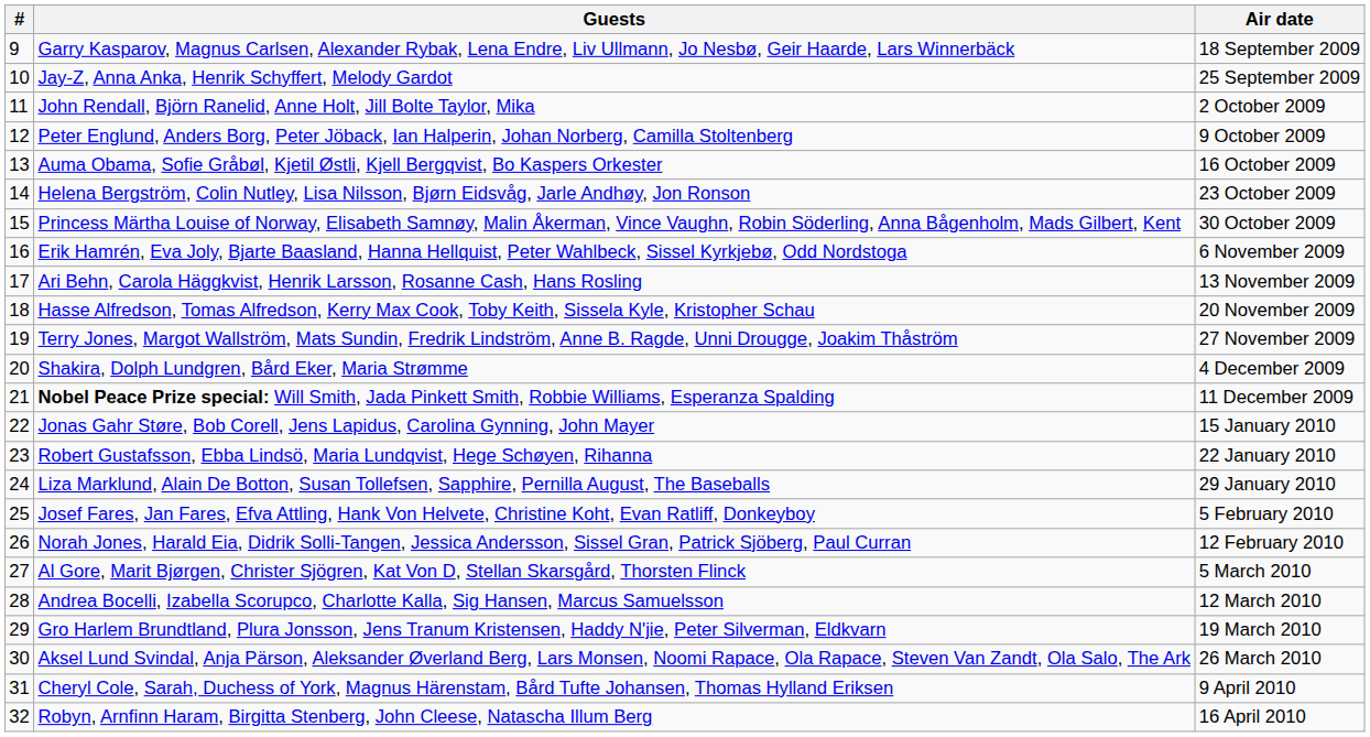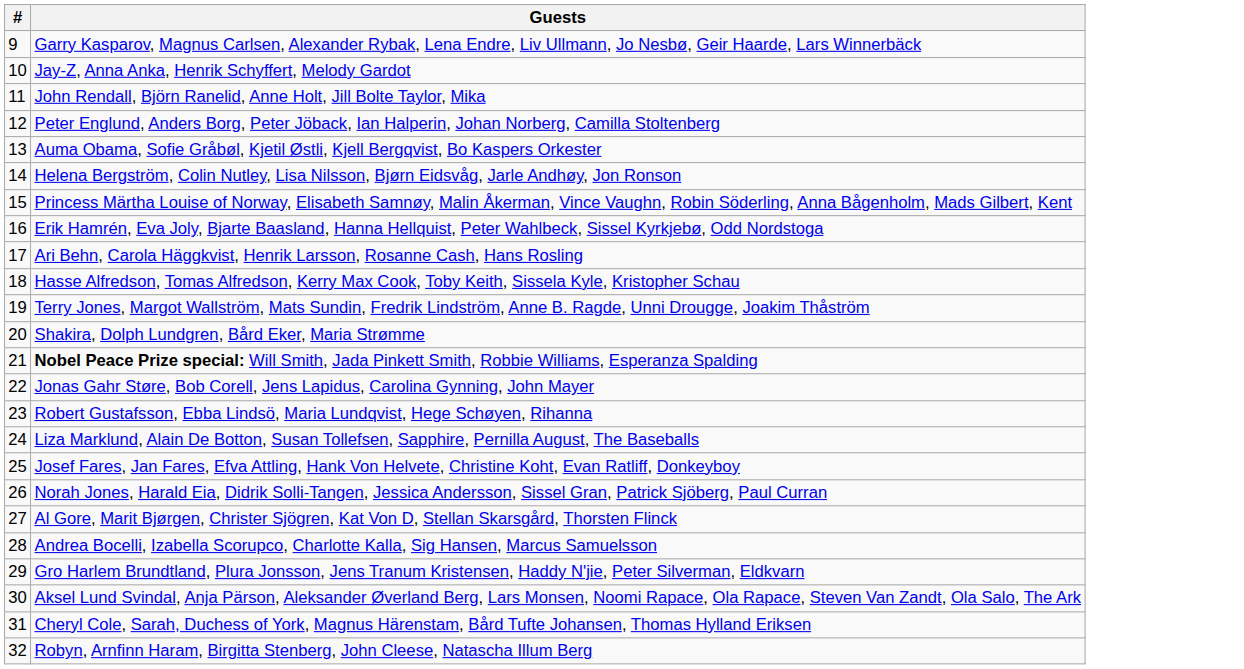 <table class="wikitable">
 <tr>
 <th>#</th>
 <th>Guests</th>
-<th>Air date</th>
 </tr>
 <tr>
 <td>9</td>
 <td><a href='#'>Garry Kasparov</a>, <a href='#'>Magnus Carlsen</a>, <a href='#'>Alexander Rybak</a>, <a href='#'>Lena Endre</a>, <a href='#'>Liv Ullmann</a>, <a href='#'>Jo Nesbø</a>, <a href='#'>Geir Haarde</a>, <a href='#'>Lars Winnerbäck</a></td>
-<td>18 September 2009</td>
 </tr>
 <tr>
 <td>10</td>
 <td><a href='#'>Jay-Z</a>, <a href='#'>Anna Anka</a>, <a href='#'>Henrik Schyffert</a>, <a href='#'>Melody Gardot</a></td>
-<td>25 September 2009</td>
 </tr>
 <tr>
 <td>11</td>
 <td><a href='#'>John Rendall</a>, <a href='#'>Björn Ranelid</a>, <a href='#'>Anne Holt</a>, <a href='#'>Jill Bolte Taylor</a>, <a href='#'>Mika</a></td>
-<td>2 October 2009</td>
 </tr>
 <tr>
 <td>12</td>
 <td><a href='#'>Peter Englund</a>, <a href='#'>Anders Borg</a>, <a href='#'>Peter Jöback</a>, <a href='#'>Ian Halperin</a>, <a href='#'>Johan Norberg</a>, <a href='#'>Camilla Stoltenberg</a></td>
-<td>9 October 2009</td>
 </tr>
 <tr>
 <td>13</td>
 <td><a href='#'>Auma Obama</a>, <a href='#'>Sofie Gråbøl</a>, <a href='#'>Kjetil Østli</a>, <a href='#'>Kjell Bergqvist</a>, <a href='#'>Bo Kaspers Orkester</a></td>
-<td>16 October 2009</td>
 </tr>
 <tr>
 <td>14</td>
 <td><a href='#'>Helena Bergström</a>, <a href='#'>Colin Nutley</a>, <a href='#'>Lisa Nilsson</a>, <a href='#'>Bjørn Eidsvåg</a>, <a href='#'>Jarle Andhøy</a>, <a href='#'>Jon Ronson</a></td>
-<td>23 October 2009</td>
 </tr>
 <tr>
 <td>15</td>
 <td><a href='#'>Princess Märtha Louise of Norway</a>, <a href='#'>Elisabeth Samnøy</a>, <a href='#'>Malin Åkerman</a>, <a href='#'>Vince Vaughn</a>, <a href='#'>Robin Söderling</a>, <a href='#'>Anna Bågenholm</a>, <a href='#'>Mads Gilbert</a>, <a href='#'>Kent</a></td>
-<td>30 October 2009</td>
 </tr>
 <tr>
 <td>16</td>
 <td><a href='#'>Erik Hamrén</a>, <a href='#'>Eva Joly</a>, <a href='#'>Bjarte Baasland</a>, <a href='#'>Hanna Hellquist</a>, <a href='#'>Peter Wahlbeck</a>, <a href='#'>Sissel Kyrkjebø</a>, <a href='#'>Odd Nordstoga</a></td>
-<td>6 November 2009</td>
 </tr>
 <tr>
 <td>17</td>
 <td><a href='#'>Ari Behn</a>, <a href='#'>Carola Häggkvist</a>, <a href='#'>Henrik Larsson</a>, <a href='#'>Rosanne Cash</a>, <a href='#'>Hans Rosling</a></td>
-<td>13 November 2009</td>
 </tr>
 <tr>
 <td>18</td>
 <td><a href='#'>Hasse Alfredson</a>, <a href='#'>Tomas Alfredson</a>, <a href='#'>Kerry Max Cook</a>, <a href='#'>Toby Keith</a>, <a href='#'>Sissela Kyle</a>, <a href='#'>Kristopher Schau</a></td>
-<td>20 November 2009</td>
 </tr>
 <tr>
 <td>19</td>
 <td><a href='#'>Terry Jones</a>, <a href='#'>Margot Wallström</a>, <a href='#'>Mats Sundin</a>, <a href='#'>Fredrik Lindström</a>, <a href='#'>Anne B. Ragde</a>, <a href='#'>Unni Drougge</a>, <a href='#'>Joakim Thåström</a></td>
-<td>27 November 2009</td>
 </tr>
 <tr>
 <td>20</td>
 <td><a href='#'>Shakira</a>, <a href='#'>Dolph Lundgren</a>, <a href='#'>Bård Eker</a>, <a href='#'>Maria Strømme</a></td>
-<td>4 December 2009</td>
 </tr>
 <tr>
 <td>21</td>
 <td><strong>Nobel Peace Prize special:</strong> <a href='#'>Will Smith</a>, <a href='#'>Jada Pinkett Smith</a>, <a href='#'>Robbie Williams</a>, <a href='#'>Esperanza Spalding</a></td>
-<td>11 December 2009</td>
 </tr>
 <tr>
 <td>22</td>
 <td><a href='#'>Jonas Gahr Støre</a>, <a href='#'>Bob Corell</a>, <a href='#'>Jens Lapidus</a>, <a href='#'>Carolina Gynning</a>, <a href='#'>John Mayer</a></td>
-<td>15 January 2010</td>
 </tr>
 <tr>
 <td>23</td>
 <td><a href='#'>Robert Gustafsson</a>, <a href='#'>Ebba Lindsö</a>, <a href='#'>Maria Lundqvist</a>, <a href='#'>Hege Schøyen</a>, <a href='#'>Rihanna</a></td>
-<td>22 January 2010</td>
 </tr>
 <tr>
 <td>24</td>
 <td><a href='#'>Liza Marklund</a>, <a href='#'>Alain De Botton</a>, <a href='#'>Susan Tollefsen</a>, <a href='#'>Sapphire</a>, <a href='#'>Pernilla August</a>, <a href='#'>The Baseballs</a></td>
-<td>29 January 2010</td>
 </tr>
 <tr>
 <td>25</td>
 <td><a href='#'>Josef Fares</a>, <a href='#'>Jan Fares</a>, <a href='#'>Efva Attling</a>, <a href='#'>Hank Von Helvete</a>, <a href='#'>Christine Koht</a>, <a href='#'>Evan Ratliff</a>, <a href='#'>Donkeyboy</a></td>
-<td>5 February 2010</td>
 </tr>
 <tr>
 <td>26</td>
 <td><a href='#'>Norah Jones</a>, <a href='#'>Harald Eia</a>, <a href='#'>Didrik Solli-Tangen</a>, <a href='#'>Jessica Andersson</a>, <a href='#'>Sissel Gran</a>, <a href='#'>Patrick Sjöberg</a>, <a href='#'>Paul Curran</a></td>
-<td>12 February 2010</td>
 </tr>
 <tr>
 <td>27</td>
 <td><a href='#'>Al Gore</a>, <a href='#'>Marit Bjørgen</a>, <a href='#'>Christer Sjögren</a>, <a href='#'>Kat Von D</a>, <a href='#'>Stellan Skarsgård</a>, <a href='#'>Thorsten Flinck</a></td>
-<td>5 March 2010</td>
 </tr>
 <tr>
 <td>28</td>
 <td><a href='#'>Andrea Bocelli</a>, <a href='#'>Izabella Scorupco</a>, <a href='#'>Charlotte Kalla</a>, <a href='#'>Sig Hansen</a>, <a href='#'>Marcus Samuelsson</a></td>
-<td>12 March 2010</td>
 </tr>
 <tr>
 <td>29</td>
 <td><a href='#'>Gro Harlem Brundtland</a>, <a href='#'>Plura Jonsson</a>, <a href='#'>Jens Tranum Kristensen</a>, <a href='#'>Haddy N'jie</a>, <a href='#'>Peter Silverman</a>, <a href='#'>Eldkvarn</a></td>
-<td>19 March 2010</td>
 </tr>
 <tr>
 <td>30</td>
 <td><a href='#'>Aksel Lund Svindal</a>, <a href='#'>Anja Pärson</a>, <a href='#'>Aleksander Øverland Berg</a>, <a href='#'>Lars Monsen</a>, <a href='#'>Noomi Rapace</a>, <a href='#'>Ola Rapace</a>, <a href='#'>Steven Van Zandt</a>, <a href='#'>Ola Salo</a>, <a href='#'>The Ark</a></td>
-<td>26 March 2010</td>
 </tr>
 <tr>
 <td>31</td>
 <td><a href='#'>Cheryl Cole</a>, <a href='#'>Sarah, Duchess of York</a>, <a href='#'>Magnus Härenstam</a>, <a href='#'>Bård Tufte Johansen</a>, <a href='#'>Thomas Hylland Eriksen</a></td>
-<td>9 April 2010</td>
 </tr>
 <tr>
 <td>32</td>
 <td><a href='#'>Robyn</a>, <a href='#'>Arnfinn Haram</a>, <a href='#'>Birgitta Stenberg</a>, <a href='#'>John Cleese</a>, <a href='#'>Natascha Illum Berg</a></td>
-<td>16 April 2010</td>
 </tr>
 </table>
